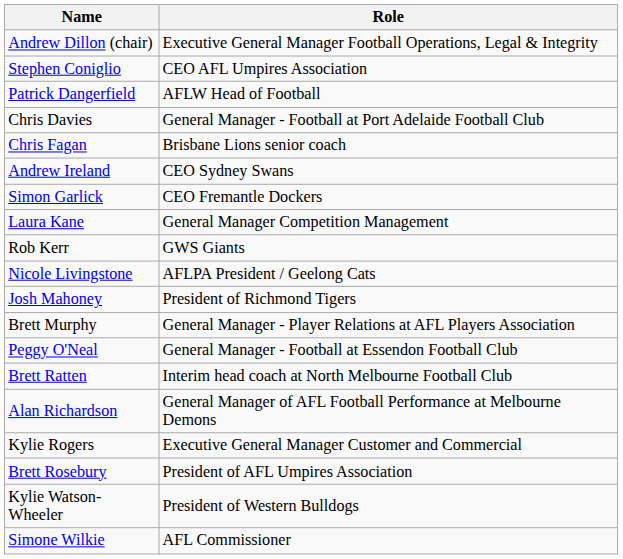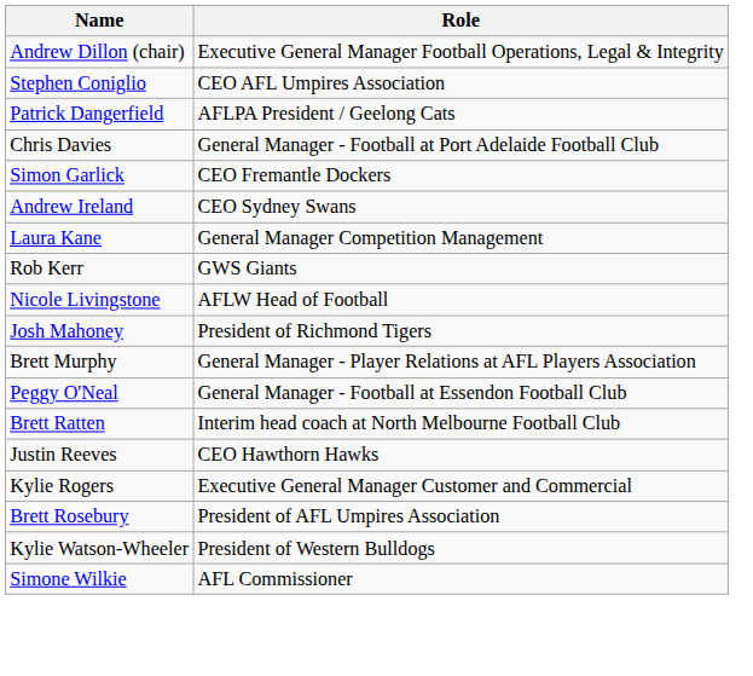 <table class="wikitable">
 <tr>
 <th>Name</th>
 <th>Role</th>
 </tr>
 <tr>
 <td><a href='#'>Andrew Dillon</a> (chair)</td>
 <td>Executive General Manager Football Operations, Legal & Integrity</td>
 </tr>
 <tr>
 <td><a href='#'>Stephen Coniglio</a></td>
 <td>CEO AFL Umpires Association</td>
 </tr>
 <tr>
 <td><a href='#'>Patrick Dangerfield</a></td>
-<td>AFLW Head of Football</td>
+<td>AFLPA President / Geelong Cats</td>
 </tr>
 <tr>
 <td>Chris Davies</td>
 <td>General Manager - Football at Port Adelaide Football Club</td>
 </tr>
 <tr>
-<td><a href='#'>Chris Fagan</a></td>
-<td>Brisbane Lions senior coach</td>
+<td><a href='#'>Simon Garlick</a></td>
+<td>CEO Fremantle Dockers</td>
 </tr>
 <tr>
 <td><a href='#'>Andrew Ireland</a></td>
 <td>CEO Sydney Swans</td>
-</tr>
-<tr>
-<td><a href='#'>Simon Garlick</a></td>
-<td>CEO Fremantle Dockers</td>
 </tr>
 <tr>
 <td><a href='#'>Laura Kane</a></td>
 <td>General Manager Competition Management</td>
 </tr>
 <tr>
 <td>Rob Kerr</td>
 <td>GWS Giants</td>
 </tr>
 <tr>
 <td><a href='#'>Nicole Livingstone</a></td>
-<td>AFLPA President / Geelong Cats</td>
+<td>AFLW Head of Football</td>
 </tr>
 <tr>
 <td><a href='#'>Josh Mahoney</a></td>
 <td>President of Richmond Tigers</td>
 </tr>
 <tr>
 <td>Brett Murphy</td>
 <td>General Manager - Player Relations at AFL Players Association</td>
 </tr>
 <tr>
 <td><a href='#'>Peggy O'Neal</a></td>
 <td>General Manager - Football at Essendon Football Club</td>
 </tr>
 <tr>
 <td><a href='#'>Brett Ratten</a></td>
 <td>Interim head coach at North Melbourne Football Club</td>
 </tr>
 <tr>
-<td><a href='#'>Alan Richardson</a></td>
-<td>General Manager of AFL Football Performance at Melbourne Demons</td>
+<td>Justin Reeves</td>
+<td>CEO Hawthorn Hawks</td>
 </tr>
 <tr>
 <td>Kylie Rogers</td>
 <td>Executive General Manager Customer and Commercial</td>
 </tr>
 <tr>
 <td><a href='#'>Brett Rosebury</a></td>
 <td>President of AFL Umpires Association</td>
 </tr>
 <tr>
 <td>Kylie Watson-Wheeler</td>
 <td>President of Western Bulldogs</td>
 </tr>
 <tr>
 <td><a href='#'>Simone Wilkie</a></td>
 <td>AFL Commissioner</td>
 </tr>
 </table>
